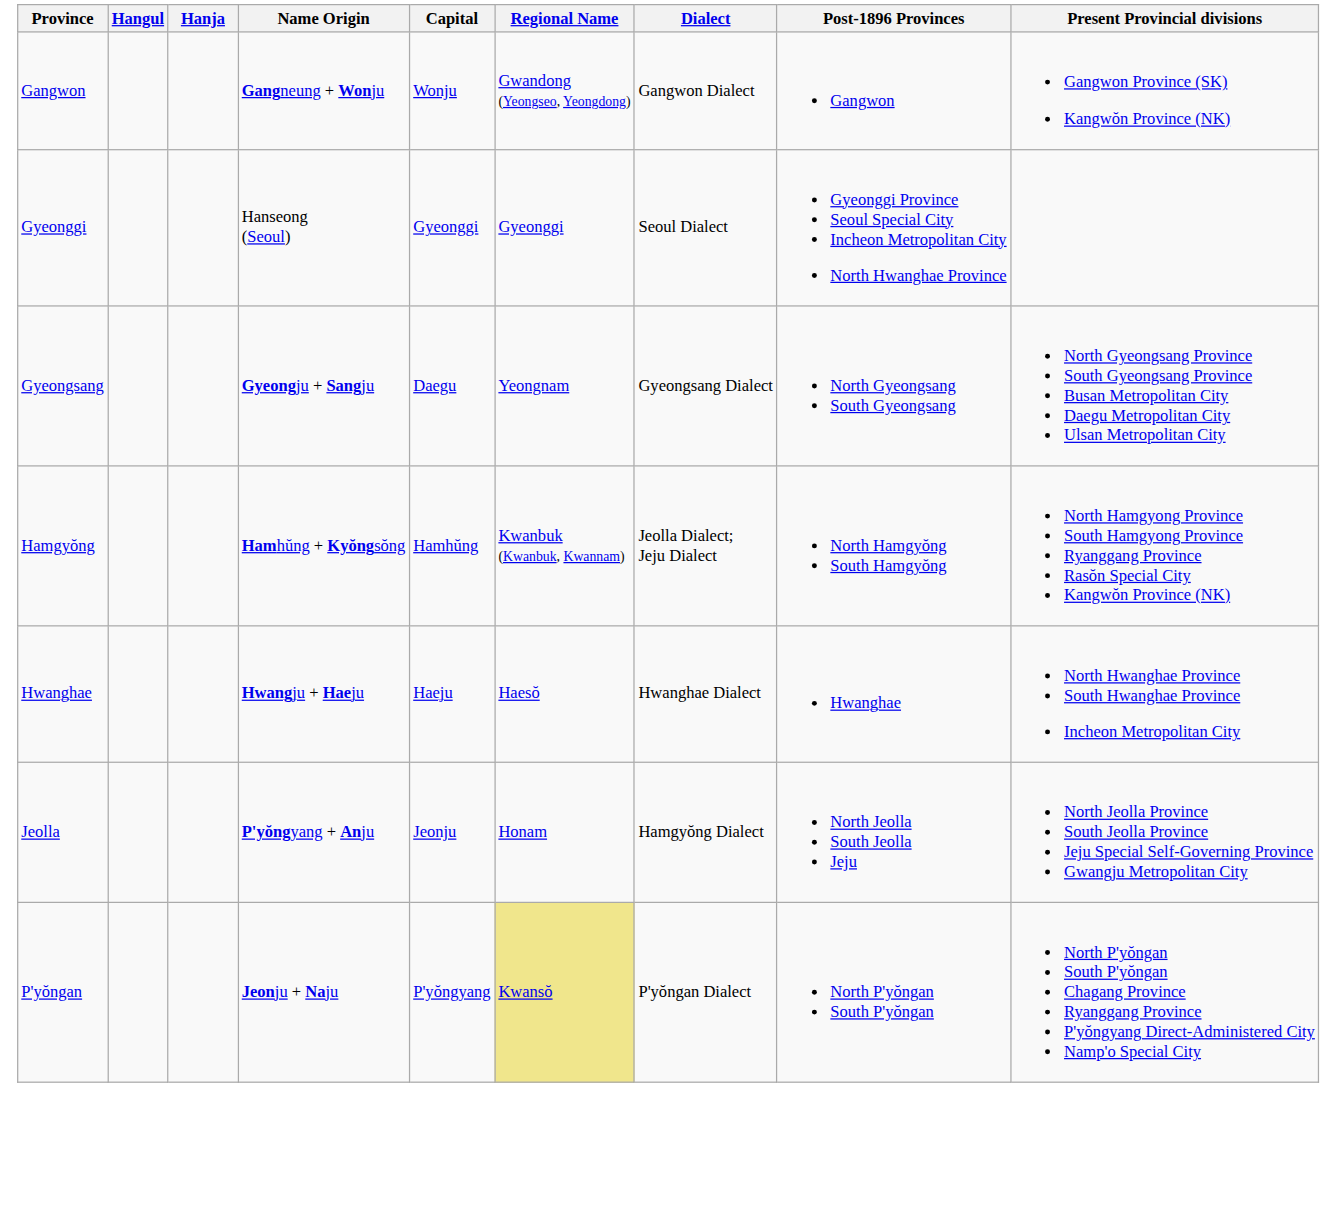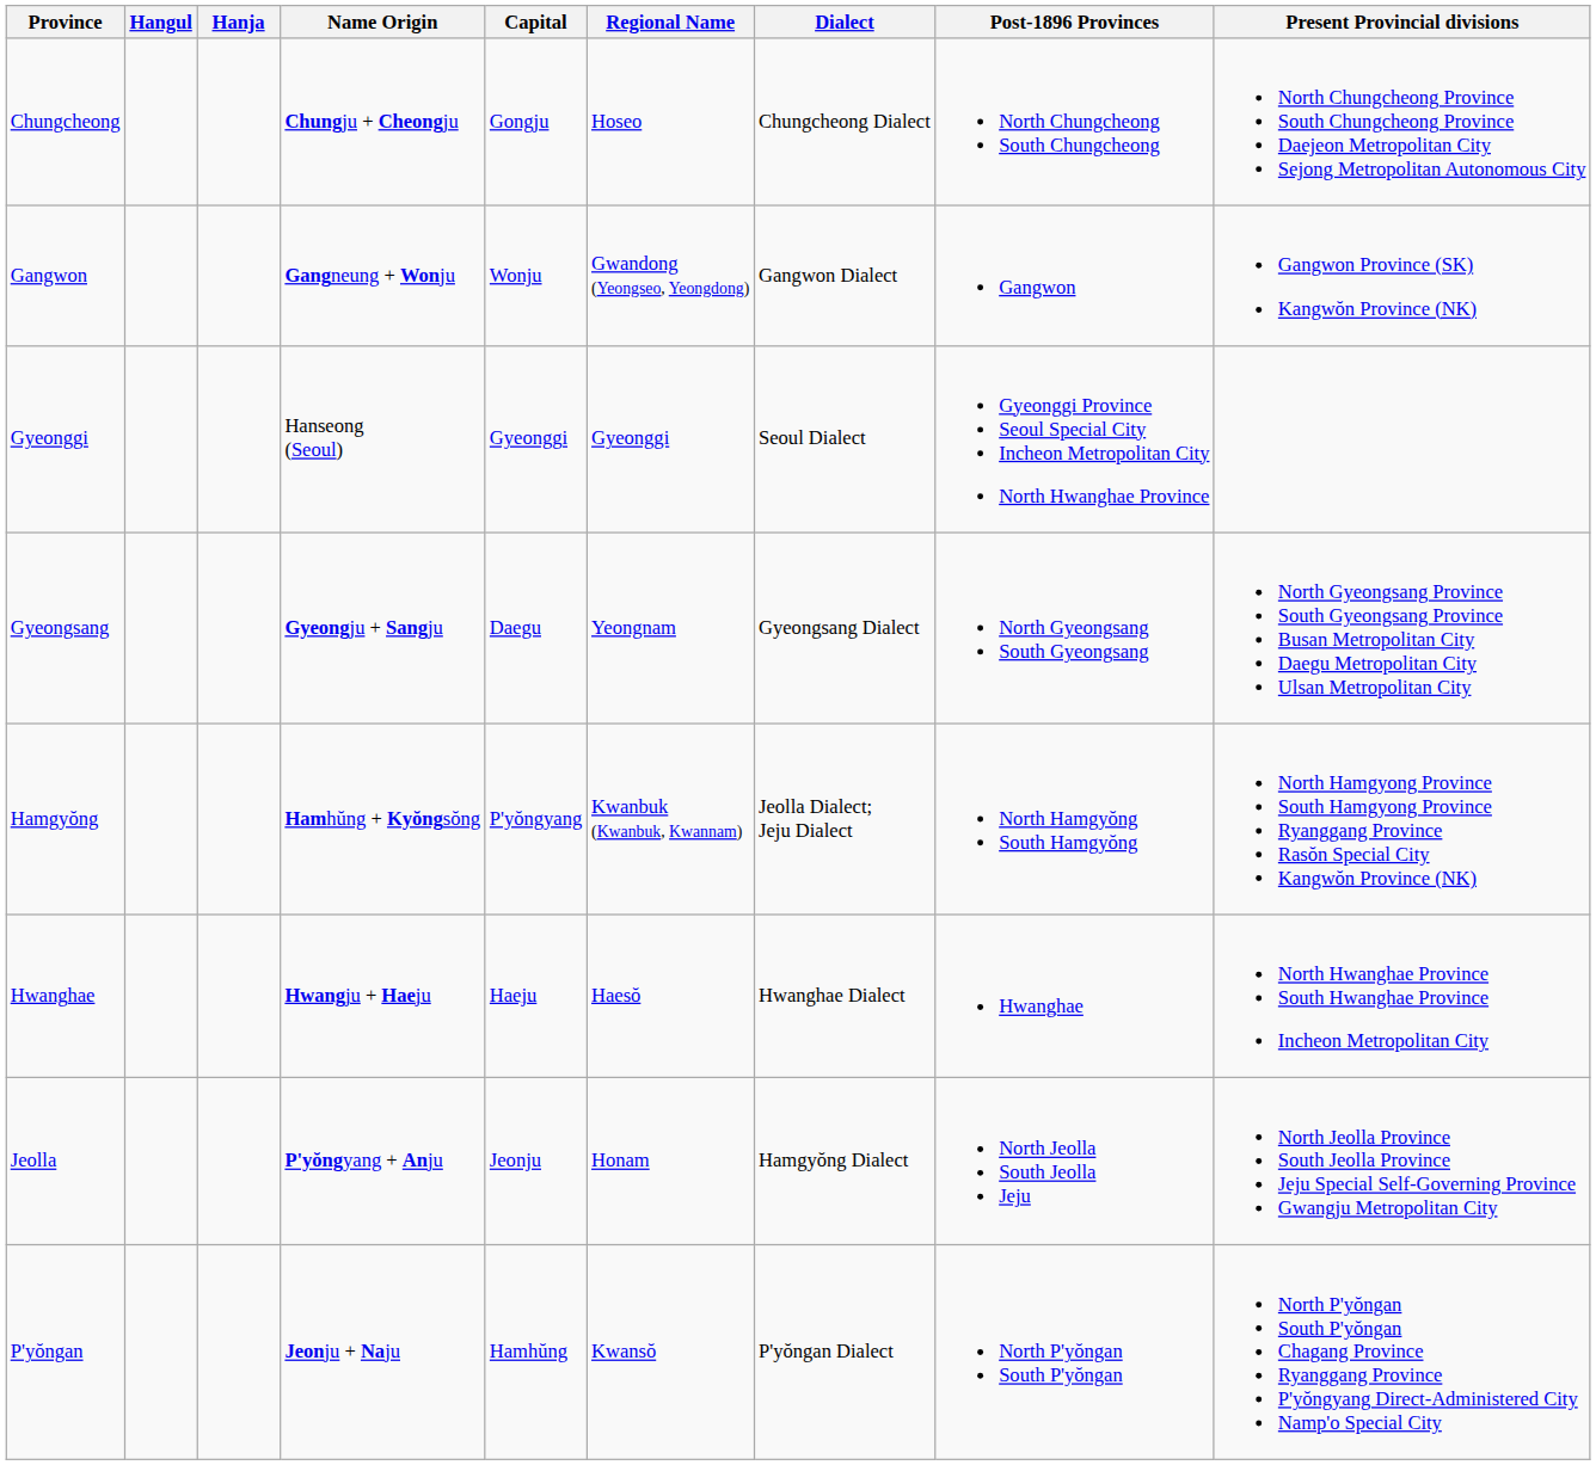 <table class="wikitable" style="margin:auto; font-size:smaller;">
 <tr>
 <th bgcolor="#eeeeff">Province</th>
 <th bgcolor="#eeeeff"><a href='#'>Hangul</a></th>
 <th bgcolor="#eeeeff" width="50"><a href='#'>Hanja</a></th>
 <th bgcolor="#eeeeff">Name Origin</th>
 <th bgcolor="#eeeeff">Capital</th>
 <th bgcolor="#eeeeff"><a href='#'>Regional Name</a></th>
 <th bgcolor="#eeeeff"><a href='#'>Dialect</a></th>
 <th bgcolor="#eeeeff">Post-1896 Provinces</th>
 <th bgcolor="#eeeeff">Present Provincial divisions</th>
+</tr>
+<tr>
+<td><a href='#'>Chungcheong</a></td>
+<td></td>
+<td></td>
+<td><a href='#'><strong>Chung</strong>ju</a> + <a href='#'><strong>Cheong</strong>ju</a></td>
+<td><a href='#'>Gongju</a></td>
+<td><a href='#'>Hoseo</a></td>
+<td>Chungcheong Dialect</td>
+<td><br><ul><li><a href='#'>North Chungcheong</a></li><li><a href='#'>South Chungcheong</a></li></ul></td>
+<td><br><ul><li><a href='#'>North Chungcheong Province</a></li><li><a href='#'>South Chungcheong Province</a></li><li><a href='#'>Daejeon Metropolitan City</a></li><li><a href='#'>Sejong Metropolitan Autonomous City</a></li></ul></td>
 </tr>
 <tr>
 <td><a href='#'>Gangwon</a></td>
 <td></td>
 <td></td>
 <td><a href='#'><strong>Gang</strong>neung</a> + <a href='#'><strong>Won</strong>ju</a></td>
 <td><a href='#'>Wonju</a></td>
 <td><a href='#'>Gwandong</a><br><small>(<a href='#'>Yeongseo</a>, <a href='#'>Yeongdong</a>)</small></td>
 <td>Gangwon Dialect</td>
 <td><br><ul><li><a href='#'>Gangwon</a></li></ul></td>
 <td><br><ul><li><a href='#'>Gangwon Province (SK)</a></li></ul><ul><li><a href='#'>Kangwŏn Province (NK)</a></li></ul></td>
 </tr>
 <tr>
 <td><a href='#'>Gyeonggi</a></td>
 <td></td>
 <td></td>
 <td>Hanseong<br>(<a href='#'>Seoul</a>)</td>
 <td><a href='#'>Gyeonggi</a></td>
 <td><a href='#'>Gyeonggi</a></td>
 <td>Seoul Dialect</td>
 <td><br><ul><li><a href='#'>Gyeonggi Province</a></li><li><a href='#'>Seoul Special City</a></li><li><a href='#'>Incheon Metropolitan City</a> </li></ul><ul><li><a href='#'>North Hwanghae Province</a> </li></ul></td>
 </tr>
 <tr>
 <td><a href='#'>Gyeongsang</a></td>
 <td></td>
 <td></td>
 <td><a href='#'><strong>Gyeong</strong>ju</a> + <a href='#'><strong>Sang</strong>ju</a></td>
 <td><a href='#'>Daegu</a></td>
 <td><a href='#'>Yeongnam</a></td>
 <td>Gyeongsang Dialect</td>
 <td><br><ul><li><a href='#'>North Gyeongsang</a></li><li><a href='#'>South Gyeongsang</a></li></ul></td>
 <td><br><ul><li><a href='#'>North Gyeongsang Province</a></li><li><a href='#'>South Gyeongsang Province</a></li><li><a href='#'>Busan Metropolitan City</a></li><li><a href='#'>Daegu Metropolitan City</a></li><li><a href='#'>Ulsan Metropolitan City</a></li></ul></td>
 </tr>
 <tr>
 <td><a href='#'>Hamgyŏng</a></td>
 <td></td>
 <td></td>
 <td><a href='#'><strong>Ham</strong>hŭng</a> + <a href='#'><strong>Kyŏng</strong>sŏng</a></td>
-<td><a href='#'>Hamhŭng</a></td>
+<td><a href='#'>P'yŏngyang</a></td>
 <td><a href='#'>Kwanbuk</a><br><small>(<a href='#'>Kwanbuk</a>, <a href='#'>Kwannam</a>)</small></td>
 <td>Jeolla Dialect;<br>Jeju Dialect</td>
 <td><br><ul><li><a href='#'>North Hamgyŏng</a></li><li><a href='#'>South Hamgyŏng</a></li></ul></td>
 <td><br><ul><li><a href='#'>North Hamgyong Province</a></li><li><a href='#'>South Hamgyong Province</a></li><li><a href='#'>Ryanggang Province</a> </li><li><a href='#'>Rasŏn Special City</a></li><li><a href='#'>Kangwŏn Province (NK)</a> </li></ul></td>
 </tr>
 <tr>
 <td><a href='#'>Hwanghae</a></td>
 <td></td>
 <td></td>
 <td><a href='#'><strong>Hwang</strong>ju</a> + <a href='#'><strong>Hae</strong>ju</a></td>
 <td><a href='#'>Haeju</a></td>
 <td><a href='#'>Haesŏ</a></td>
 <td>Hwanghae Dialect</td>
 <td><br><ul><li><a href='#'>Hwanghae</a></li></ul></td>
 <td><br><ul><li><a href='#'>North Hwanghae Province</a></li><li><a href='#'>South Hwanghae Province</a></li></ul><ul><li><a href='#'>Incheon Metropolitan City</a> </li></ul></td>
 </tr>
 <tr>
 <td><a href='#'>Jeolla</a></td>
 <td></td>
 <td></td>
 <td><a href='#'><strong>P'yŏng</strong>yang</a> + <a href='#'><strong>An</strong>ju</a></td>
 <td><a href='#'>Jeonju</a></td>
 <td><a href='#'>Honam</a></td>
 <td>Hamgyŏng Dialect</td>
 <td><br><ul><li><a href='#'>North Jeolla</a></li><li><a href='#'>South Jeolla</a></li><li><a href='#'>Jeju</a></li></ul></td>
 <td><br><ul><li><a href='#'>North Jeolla Province</a></li><li><a href='#'>South Jeolla Province</a></li><li><a href='#'>Jeju Special Self-Governing Province</a></li><li><a href='#'>Gwangju Metropolitan City</a></li></ul></td>
 </tr>
 <tr>
 <td><a href='#'>P'yŏngan</a></td>
 <td></td>
 <td></td>
 <td><a href='#'><strong>Jeon</strong>ju</a> + <a href='#'><strong>Na</strong>ju</a></td>
-<td><a href='#'>P'yŏngyang</a></td>
-<td style="background: khaki;"><a href='#'>Kwansŏ</a></td>
+<td><a href='#'>Hamhŭng</a></td>
+<td><a href='#'>Kwansŏ</a></td>
 <td>P'yŏngan Dialect</td>
 <td><br><ul><li><a href='#'>North P'yŏngan</a></li><li><a href='#'>South P'yŏngan</a></li></ul></td>
 <td><br><ul><li><a href='#'>North P'yŏngan</a></li><li><a href='#'>South P'yŏngan</a></li><li><a href='#'>Chagang Province</a></li><li><a href='#'>Ryanggang Province</a> </li><li><a href='#'>P'yŏngyang Direct-Administered City</a></li><li><a href='#'>Namp'o Special City</a></li></ul></td>
 </tr>
 </table>
